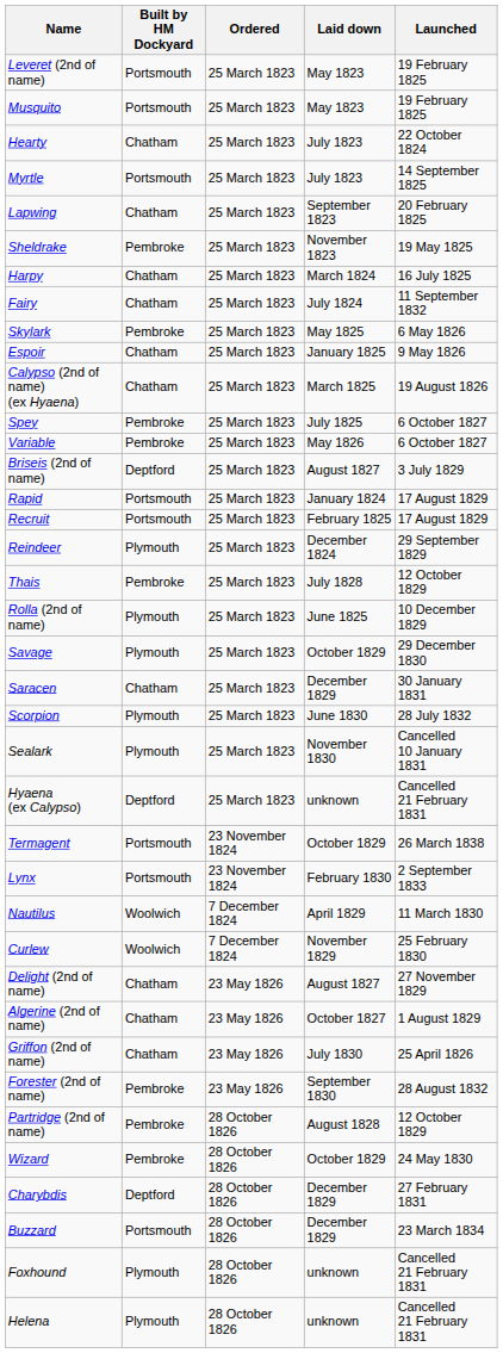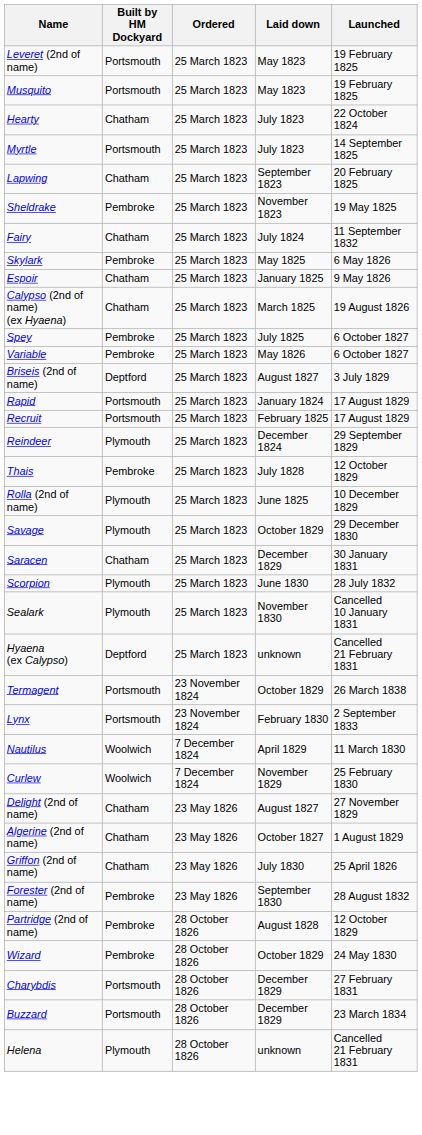 <table class="sortable wikitable">
 <tr>
 <th>Name</th>
 <th>Built by <br>HM Dockyard</th>
 <th>Ordered</th>
 <th>Laid down</th>
 <th>Launched</th>
 </tr>
 <tr>
 <td><a href='#'><em>Leveret</em></a> (2nd of name)</td>
 <td>Portsmouth</td>
 <td>25 March 1823</td>
 <td>May 1823</td>
 <td>19 February 1825</td>
 </tr>
 <tr>
 <td><a href='#'><em>Musquito</em></a></td>
 <td>Portsmouth</td>
 <td>25 March 1823</td>
 <td>May 1823</td>
 <td>19 February 1825</td>
 </tr>
 <tr>
 <td><a href='#'><em>Hearty</em></a></td>
 <td>Chatham</td>
 <td>25 March 1823</td>
 <td>July 1823</td>
 <td>22 October 1824</td>
 </tr>
 <tr>
 <td><a href='#'><em>Myrtle</em></a></td>
 <td>Portsmouth</td>
 <td>25 March 1823</td>
 <td>July 1823</td>
 <td>14 September 1825</td>
 </tr>
 <tr>
 <td><a href='#'><em>Lapwing</em></a></td>
 <td>Chatham</td>
 <td>25 March 1823</td>
 <td>September 1823</td>
 <td>20 February 1825</td>
 </tr>
 <tr>
 <td><a href='#'><em>Sheldrake</em></a></td>
 <td>Pembroke</td>
 <td>25 March 1823</td>
 <td>November 1823</td>
 <td>19 May 1825</td>
-</tr>
-<tr>
-<td><a href='#'><em>Harpy</em></a></td>
-<td>Chatham</td>
-<td>25 March 1823</td>
-<td>March 1824</td>
-<td>16 July 1825</td>
 </tr>
 <tr>
 <td><a href='#'><em>Fairy</em></a></td>
 <td>Chatham</td>
 <td>25 March 1823</td>
 <td>July 1824</td>
 <td>11 September 1832</td>
 </tr>
 <tr>
 <td><a href='#'><em>Skylark</em></a></td>
 <td>Pembroke</td>
 <td>25 March 1823</td>
 <td>May 1825</td>
 <td>6 May 1826</td>
 </tr>
 <tr>
 <td><a href='#'><em>Espoir</em></a></td>
 <td>Chatham</td>
 <td>25 March 1823</td>
 <td>January 1825</td>
 <td>9 May 1826</td>
 </tr>
 <tr>
 <td><a href='#'><em>Calypso</em></a> (2nd of name)<br>(ex <em>Hyaena</em>)</td>
 <td>Chatham</td>
 <td>25 March 1823</td>
 <td>March 1825</td>
 <td>19 August 1826</td>
 </tr>
 <tr>
 <td><a href='#'><em>Spey</em></a></td>
 <td>Pembroke</td>
 <td>25 March 1823</td>
 <td>July 1825</td>
 <td>6 October 1827</td>
 </tr>
 <tr>
 <td><a href='#'><em>Variable</em></a></td>
 <td>Pembroke</td>
 <td>25 March 1823</td>
 <td>May 1826</td>
 <td>6 October 1827</td>
 </tr>
 <tr>
 <td><a href='#'><em>Briseis</em></a> (2nd of name)</td>
 <td>Deptford</td>
 <td>25 March 1823</td>
 <td>August 1827</td>
 <td>3 July 1829</td>
 </tr>
 <tr>
 <td><a href='#'><em>Rapid</em></a></td>
 <td>Portsmouth</td>
 <td>25 March 1823</td>
 <td>January 1824</td>
 <td>17 August 1829</td>
 </tr>
 <tr>
 <td><a href='#'><em>Recruit</em></a></td>
 <td>Portsmouth</td>
 <td>25 March 1823</td>
 <td>February 1825</td>
 <td>17 August 1829</td>
 </tr>
 <tr>
 <td><a href='#'><em>Reindeer</em></a></td>
 <td>Plymouth</td>
 <td>25 March 1823</td>
 <td>December 1824</td>
 <td>29 September 1829</td>
 </tr>
 <tr>
 <td><a href='#'><em>Thais</em></a></td>
 <td>Pembroke</td>
 <td>25 March 1823</td>
 <td>July 1828</td>
 <td>12 October 1829</td>
 </tr>
 <tr>
 <td><a href='#'><em>Rolla</em></a> (2nd of name)</td>
 <td>Plymouth</td>
 <td>25 March 1823</td>
 <td>June 1825</td>
 <td>10 December 1829</td>
 </tr>
 <tr>
 <td><a href='#'><em>Savage</em></a></td>
 <td>Plymouth</td>
 <td>25 March 1823</td>
 <td>October 1829</td>
 <td>29 December 1830</td>
 </tr>
 <tr>
 <td><a href='#'><em>Saracen</em></a></td>
 <td>Chatham</td>
 <td>25 March 1823</td>
 <td>December 1829</td>
 <td>30 January 1831</td>
 </tr>
 <tr>
 <td><a href='#'><em>Scorpion</em></a></td>
 <td>Plymouth</td>
 <td>25 March 1823</td>
 <td>June 1830</td>
 <td>28 July 1832</td>
 </tr>
 <tr>
 <td><em>Sealark</em></td>
 <td>Plymouth</td>
 <td>25 March 1823</td>
 <td>November 1830</td>
 <td>Cancelled<br>10 January 1831</td>
 </tr>
 <tr>
 <td><em>Hyaena</em><br>(ex <em>Calypso</em>)</td>
 <td>Deptford</td>
 <td>25 March 1823</td>
 <td>unknown</td>
 <td>Cancelled<br>21 February 1831</td>
 </tr>
 <tr>
 <td><a href='#'><em>Termagent</em></a></td>
 <td>Portsmouth</td>
 <td>23 November 1824</td>
 <td>October 1829</td>
 <td>26 March 1838</td>
 </tr>
 <tr>
 <td><a href='#'><em>Lynx</em></a></td>
 <td>Portsmouth</td>
 <td>23 November 1824</td>
 <td>February 1830</td>
 <td>2 September 1833</td>
 </tr>
 <tr>
 <td><a href='#'><em>Nautilus</em></a></td>
 <td>Woolwich</td>
 <td>7 December 1824</td>
 <td>April 1829</td>
 <td>11 March 1830</td>
 </tr>
 <tr>
 <td><a href='#'><em>Curlew</em></a></td>
 <td>Woolwich</td>
 <td>7 December 1824</td>
 <td>November 1829</td>
 <td>25 February 1830</td>
 </tr>
 <tr>
 <td><a href='#'><em>Delight</em></a> (2nd of name)</td>
 <td>Chatham</td>
 <td>23 May 1826</td>
 <td>August 1827</td>
 <td>27 November 1829</td>
 </tr>
 <tr>
 <td><a href='#'><em>Algerine</em></a> (2nd of name)</td>
 <td>Chatham</td>
 <td>23 May 1826</td>
 <td>October 1827</td>
 <td>1 August 1829</td>
 </tr>
 <tr>
 <td><a href='#'><em>Griffon</em></a> (2nd of name)</td>
 <td>Chatham</td>
 <td>23 May 1826</td>
 <td>July 1830</td>
 <td>25 April 1826</td>
 </tr>
 <tr>
 <td><a href='#'><em>Forester</em></a> (2nd of name)</td>
 <td>Pembroke</td>
 <td>23 May 1826</td>
 <td>September 1830</td>
 <td>28 August 1832</td>
 </tr>
 <tr>
 <td><a href='#'><em>Partridge</em></a> (2nd of name)</td>
 <td>Pembroke</td>
 <td>28 October 1826</td>
 <td>August 1828</td>
 <td>12 October 1829</td>
 </tr>
 <tr>
 <td><a href='#'><em>Wizard</em></a></td>
 <td>Pembroke</td>
 <td>28 October 1826</td>
 <td>October 1829</td>
 <td>24 May 1830</td>
 </tr>
 <tr>
 <td><a href='#'><em>Charybdis</em></a></td>
-<td>Deptford</td>
+<td>Portsmouth</td>
 <td>28 October 1826</td>
 <td>December 1829</td>
 <td>27 February 1831</td>
 </tr>
 <tr>
 <td><a href='#'><em>Buzzard</em></a></td>
 <td>Portsmouth</td>
 <td>28 October 1826</td>
 <td>December 1829</td>
 <td>23 March 1834</td>
 </tr>
 <tr>
-<td><em>Foxhound</em></td>
-<td>Plymouth</td>
-<td>28 October 1826</td>
-<td>unknown</td>
-<td>Cancelled<br>21 February 1831</td>
-</tr>
-<tr>
 <td><em>Helena</em></td>
 <td>Plymouth</td>
 <td>28 October 1826</td>
 <td>unknown</td>
 <td>Cancelled<br>21 February 1831</td>
 </tr>
 </table>
